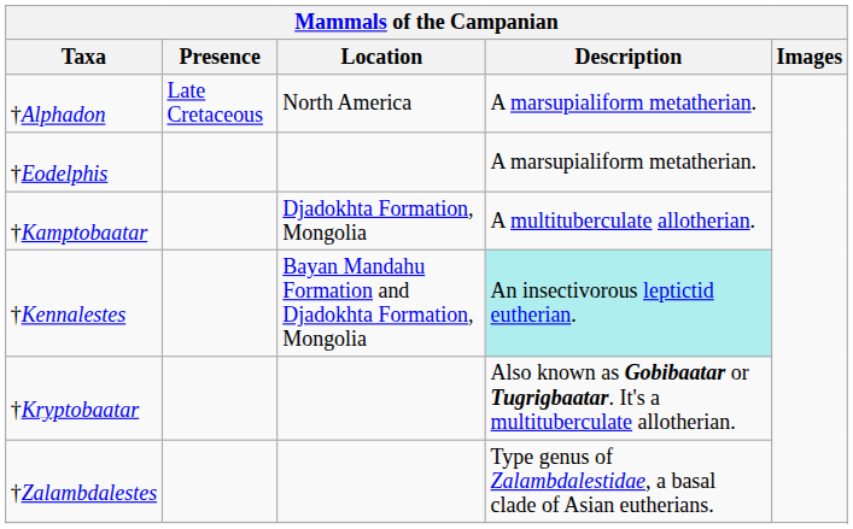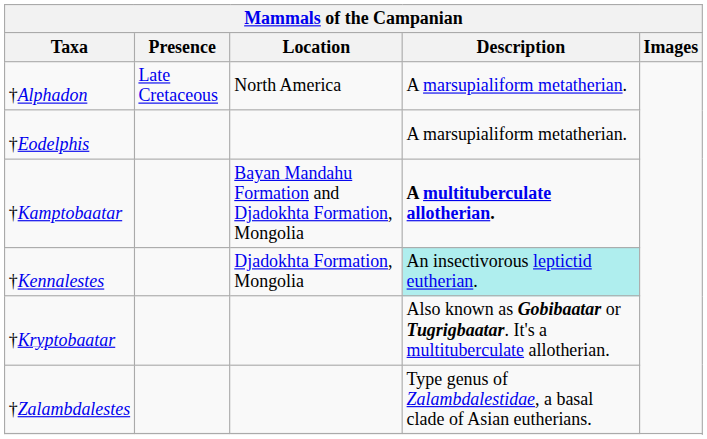 <table class="wikitable" align="center" width="100%">
 <tr>
 <th colspan="5" align="center"><a href='#'>Mammals</a> of the Campanian</th>
 </tr>
 <tr>
 <th>Taxa</th>
 <th>Presence</th>
 <th>Location</th>
 <th>Description</th>
 <th>Images</th>
 </tr>
 <tr>
 <td><br>†<em><a href='#'>Alphadon</a></em></td>
 <td><a href='#'>Late Cretaceous</a></td>
 <td>North America</td>
 <td>A <a href='#'>marsupialiform metatherian</a>.</td>
 <td rowspan="99"></td>
 </tr>
 <tr>
 <td><br>†<em><a href='#'>Eodelphis</a></em></td>
 <td></td>
 <td></td>
 <td>A marsupialiform metatherian.</td>
 </tr>
 <tr>
 <td><br>†<em><a href='#'>Kamptobaatar</a></em></td>
 <td></td>
-<td><a href='#'>Djadokhta Formation</a>, Mongolia</td>
-<td>A <a href='#'>multituberculate</a> <a href='#'>allotherian</a>.</td>
+<td><a href='#'>Bayan Mandahu Formation</a> and <a href='#'>Djadokhta Formation</a>, Mongolia</td>
+<td><strong>A <a href='#'>multituberculate</a> <a href='#'>allotherian</a>.</strong></td>
 </tr>
 <tr>
 <td><br>†<em><a href='#'>Kennalestes</a></em></td>
 <td></td>
-<td><a href='#'>Bayan Mandahu Formation</a> and <a href='#'>Djadokhta Formation</a>, Mongolia</td>
+<td><a href='#'>Djadokhta Formation</a>, Mongolia</td>
 <td style="background: paleturquoise;">An insectivorous <a href='#'>leptictid</a> <a href='#'>eutherian</a>.</td>
 </tr>
 <tr>
 <td><br>†<em><a href='#'>Kryptobaatar</a></em></td>
 <td></td>
 <td></td>
 <td>Also known as <strong><em>Gobibaatar</em></strong> or <strong><em>Tugrigbaatar</em></strong>. It's a <a href='#'>multituberculate</a> allotherian.</td>
 </tr>
 <tr>
 <td><br>†<em><a href='#'>Zalambdalestes</a></em></td>
 <td></td>
 <td></td>
 <td>Type genus of <em><a href='#'>Zalambdalestidae</a></em>, a basal clade of Asian eutherians.</td>
 </tr>
 <tr>
 </tr>
 </table>
